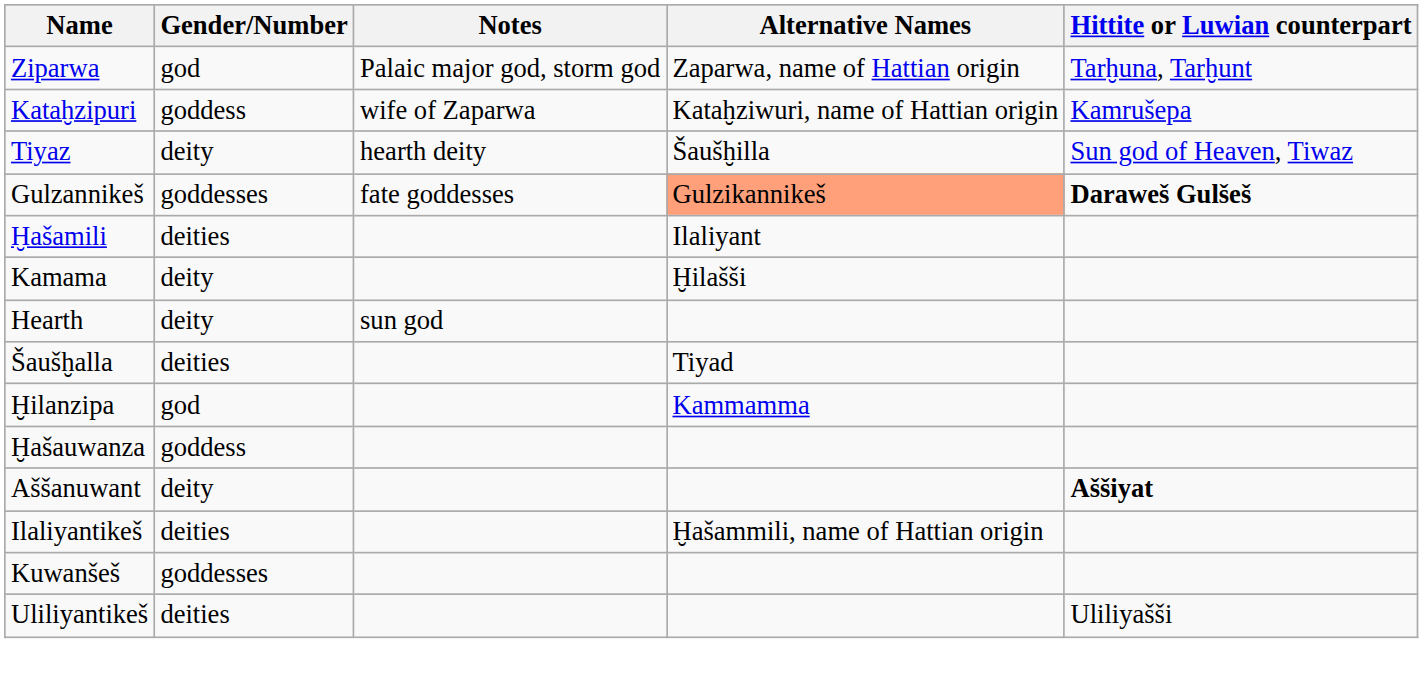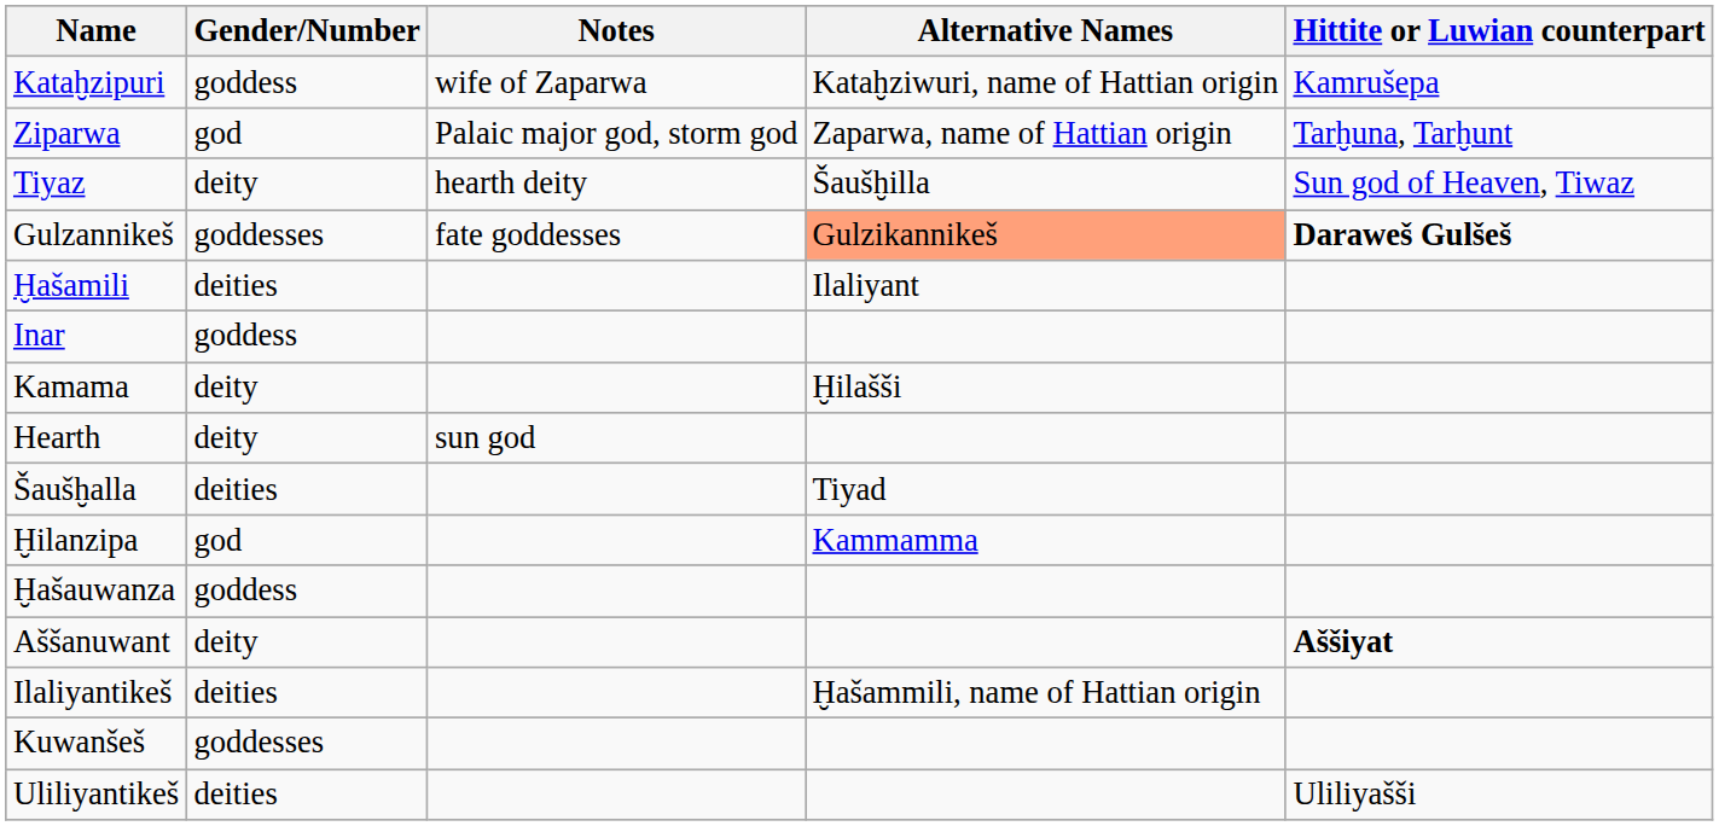 <table class="wikitable">
 <tr>
 <th>Name</th>
 <th>Gender/Number</th>
 <th>Notes</th>
 <th>Alternative Names</th>
 <th><a href='#'>Hittite</a> or <a href='#'>Luwian</a> counterpart</th>
 </tr>
 <tr>
+<td><a href='#'>Kataḫzipuri</a></td>
+<td>goddess</td>
+<td>wife of Zaparwa</td>
+<td>Kataḫziwuri, name of Hattian origin</td>
+<td><a href='#'>Kamrušepa</a></td>
+</tr>
+<tr>
 <td><a href='#'>Ziparwa</a></td>
 <td>god</td>
 <td>Palaic major god, storm god</td>
 <td>Zaparwa, name of <a href='#'>Hattian</a> origin</td>
 <td><a href='#'>Tarḫuna</a>, <a href='#'>Tarḫunt</a></td>
-</tr>
-<tr>
-<td><a href='#'>Kataḫzipuri</a></td>
-<td>goddess</td>
-<td>wife of Zaparwa</td>
-<td>Kataḫziwuri, name of Hattian origin</td>
-<td><a href='#'>Kamrušepa</a></td>
 </tr>
 <tr>
 <td><a href='#'>Tiyaz</a></td>
 <td>deity</td>
 <td>hearth deity</td>
 <td>Šaušḫilla</td>
 <td><a href='#'>Sun god of Heaven</a>, <a href='#'>Tiwaz</a></td>
 </tr>
 <tr>
 <td>Gulzannikeš</td>
 <td>goddesses</td>
 <td>fate goddesses</td>
 <td style="background: lightsalmon;">Gulzikannikeš</td>
 <td><strong>Daraweš Gulšeš</strong></td>
 </tr>
 <tr>
 <td><a href='#'>Ḫašamili</a></td>
 <td>deities</td>
 <td></td>
 <td>Ilaliyant</td>
+<td></td>
+</tr>
+<tr>
+<td><a href='#'>Inar</a></td>
+<td>goddess</td>
+<td></td>
+<td></td>
 <td></td>
 </tr>
 <tr>
 <td>Kamama</td>
 <td>deity</td>
 <td></td>
 <td>Ḫilašši</td>
 <td></td>
 </tr>
 <tr>
 <td>Hearth</td>
 <td>deity</td>
 <td>sun god</td>
 <td></td>
 </tr>
 <tr>
 <td>Šaušḫalla</td>
 <td>deities</td>
 <td></td>
 <td>Tiyad</td>
 <td></td>
 </tr>
 <tr>
 <td>Ḫilanzipa</td>
 <td>god</td>
 <td></td>
 <td><a href='#'>Kammamma</a></td>
 <td></td>
 </tr>
 <tr>
 <td>Ḫašauwanza</td>
 <td>goddess</td>
 <td></td>
 <td></td>
 <td></td>
 </tr>
 <tr>
 <td>Aššanuwant</td>
 <td>deity</td>
 <td></td>
 <td></td>
 <td><strong>Aššiyat</strong></td>
 </tr>
 <tr>
 <td>Ilaliyantikeš</td>
 <td>deities</td>
 <td></td>
 <td>Ḫašammili, name of Hattian origin</td>
 <td></td>
 </tr>
 <tr>
 <td>Kuwanšeš</td>
 <td>goddesses</td>
 <td></td>
 <td></td>
 <td></td>
 </tr>
 <tr>
 <td>Uliliyantikeš</td>
 <td>deities</td>
 <td></td>
 <td></td>
 <td>Uliliyašši</td>
 </tr>
 </table>
